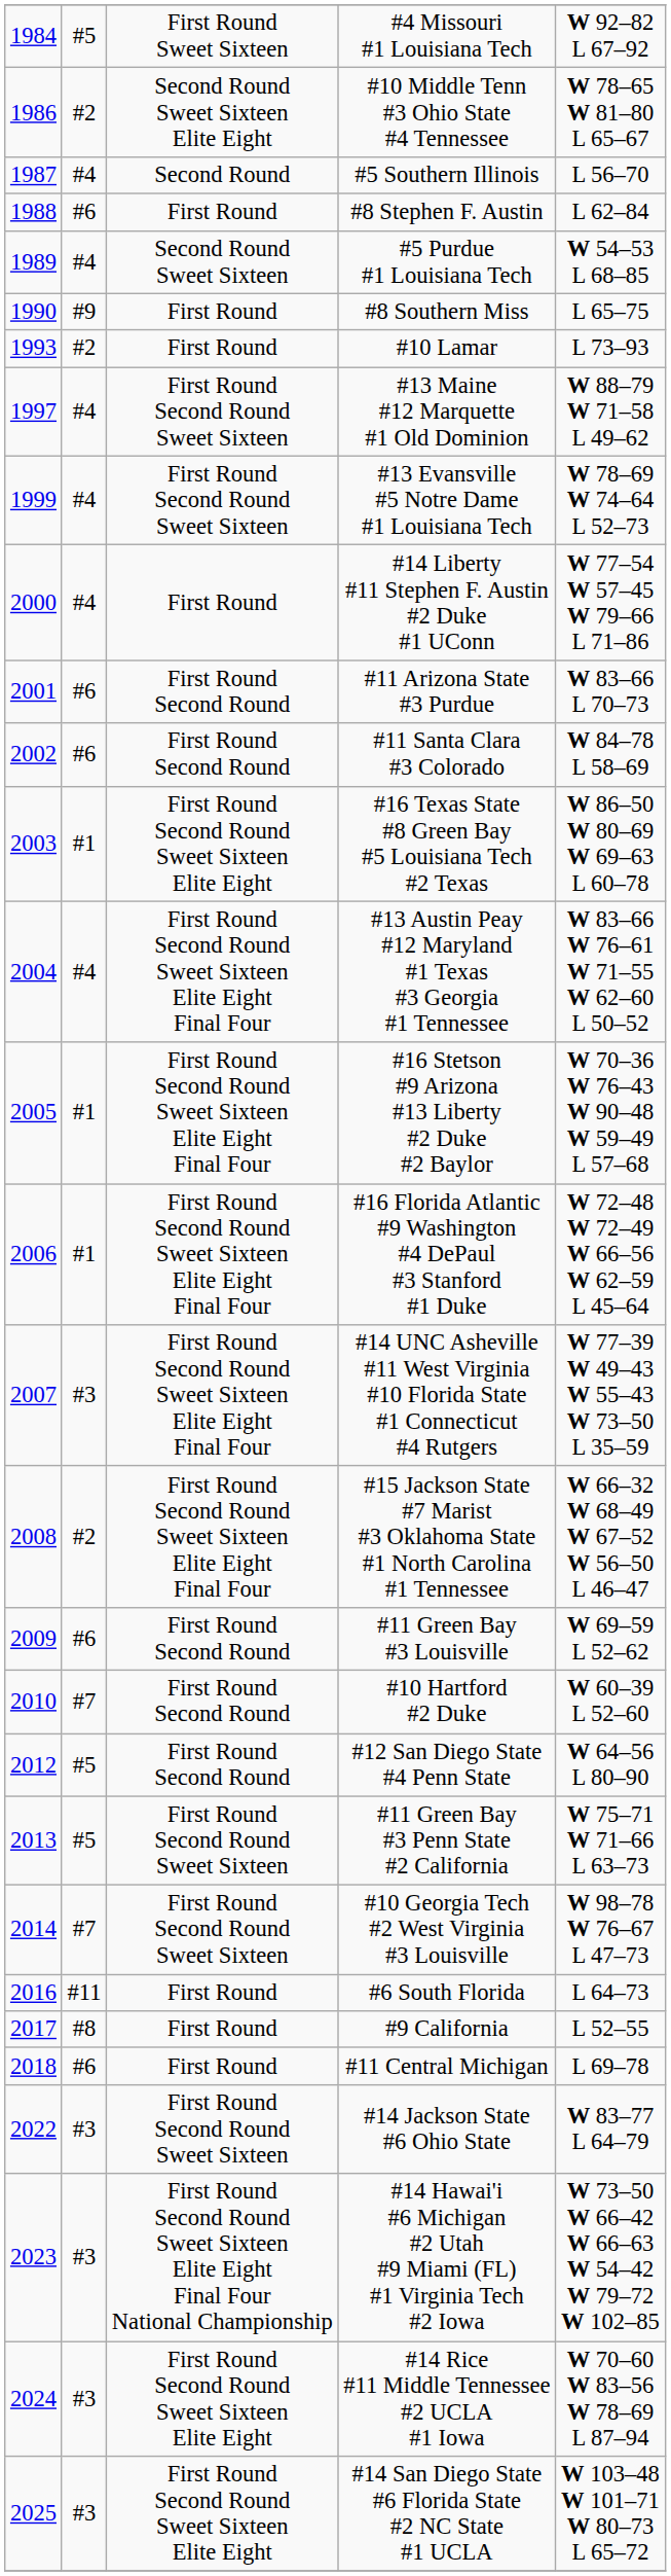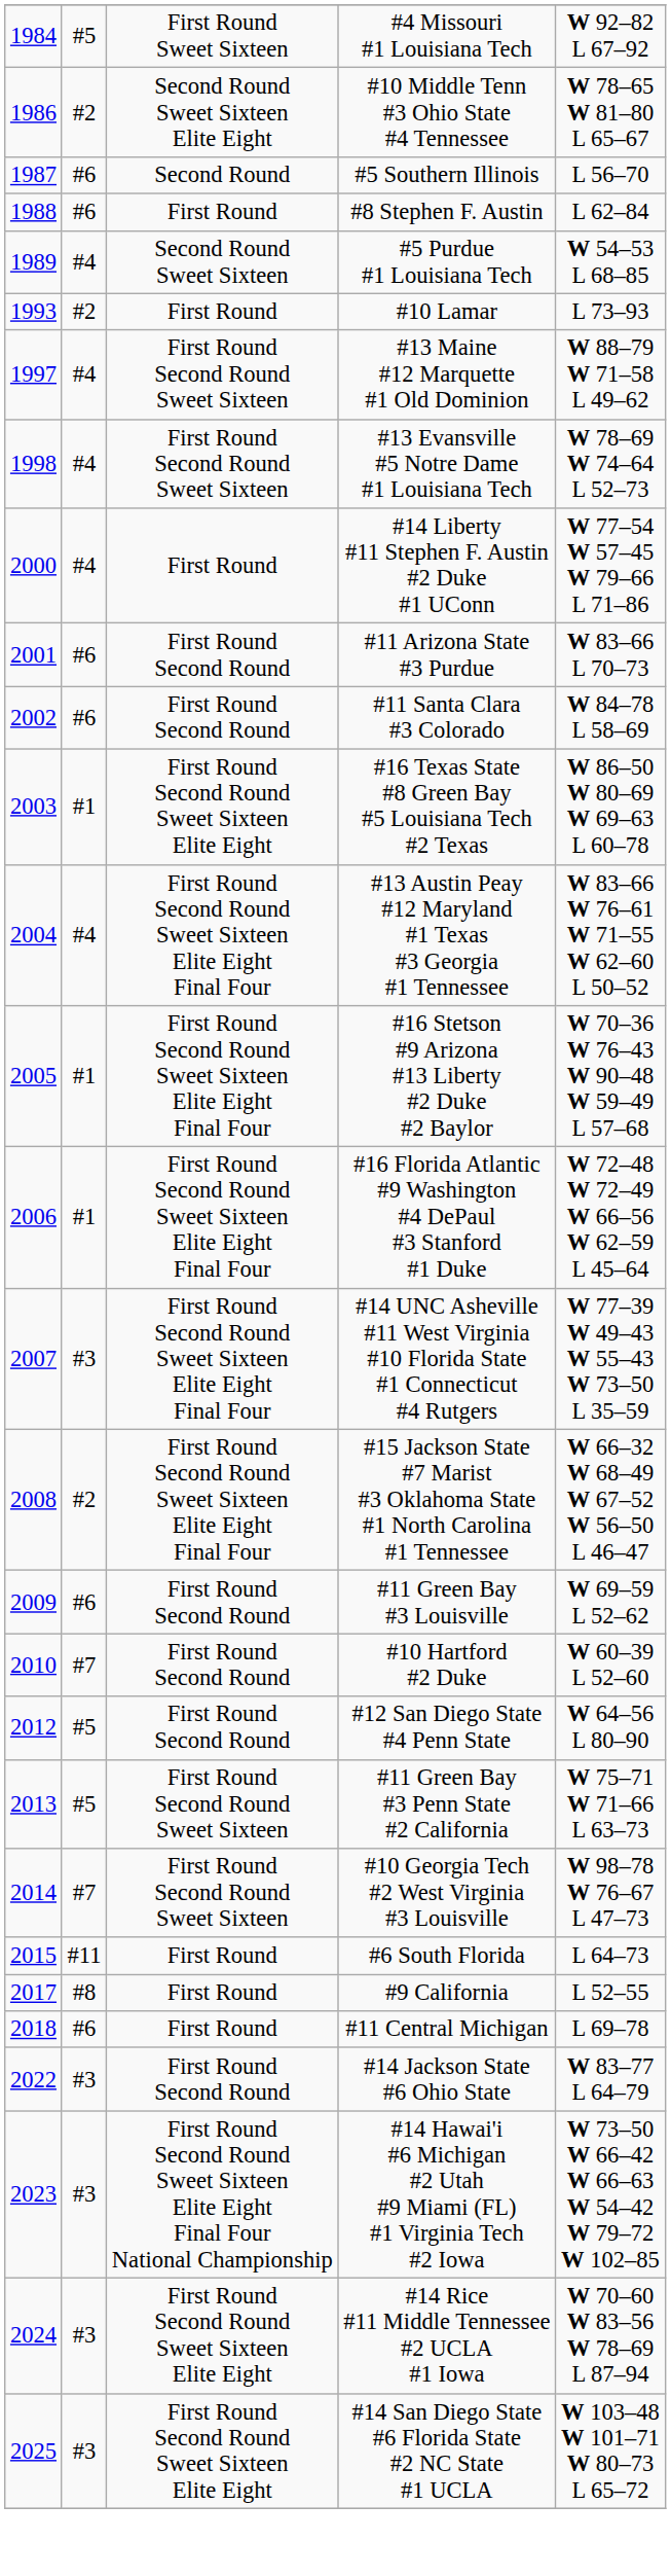 <table class="wikitable" style="text-align:center">
 <tr>
 </tr>
 <tr>
 <td rowspan=1><a href='#'>1984</a></td>
 <td>#5</td>
 <td>First Round<br>Sweet Sixteen</td>
 <td>#4 Missouri<br>#1 Louisiana Tech</td>
 <td><strong>W</strong> 92–82<br>L 67–92</td>
 </tr>
 <tr style="text-align:center;">
 <td rowspan=1><a href='#'>1986</a></td>
 <td>#2</td>
 <td>Second Round<br>Sweet Sixteen<br>Elite Eight</td>
 <td>#10 Middle Tenn<br>#3 Ohio State<br>#4 Tennessee</td>
 <td><strong>W</strong> 78–65<br><strong>W</strong> 81–80<br>L 65–67</td>
 </tr>
 <tr style="text-align:center;">
 <td rowspan=1><a href='#'>1987</a></td>
-<td>#4</td>
+<td>#6</td>
 <td>Second Round</td>
 <td>#5 Southern Illinois</td>
 <td>L 56–70</td>
 </tr>
 <tr style="text-align:center;">
 <td rowspan=1><a href='#'>1988</a></td>
 <td>#6</td>
 <td>First Round</td>
 <td>#8 Stephen F. Austin</td>
 <td>L 62–84</td>
 </tr>
 <tr style="text-align:center;">
 <td rowspan=1><a href='#'>1989</a></td>
 <td>#4</td>
 <td>Second Round<br>Sweet Sixteen</td>
 <td>#5 Purdue<br>#1 Louisiana Tech</td>
 <td><strong>W</strong> 54–53<br>L 68–85</td>
 </tr>
 <tr style="text-align:center;">
-<td rowspan=1><a href='#'>1990</a></td>
-<td>#9</td>
-<td>First Round</td>
-<td>#8 Southern Miss</td>
-<td>L 65–75</td>
-</tr>
-<tr style="text-align:center;">
 <td rowspan=1><a href='#'>1993</a></td>
 <td>#2</td>
 <td>First Round</td>
 <td>#10 Lamar</td>
 <td>L 73–93</td>
 </tr>
 <tr style="text-align:center;">
 <td rowspan=1><a href='#'>1997</a></td>
 <td>#4</td>
 <td>First Round<br>Second Round<br>Sweet Sixteen</td>
 <td>#13 Maine<br>#12 Marquette<br>#1 Old Dominion</td>
 <td><strong>W</strong> 88–79<br><strong>W</strong> 71–58<br>L 49–62</td>
 </tr>
 <tr style="text-align:center;">
-<td rowspan=1><a href='#'>1999</a></td>
+<td rowspan=1><a href='#'>1998</a></td>
 <td>#4</td>
 <td>First Round<br>Second Round<br>Sweet Sixteen</td>
 <td>#13 Evansville<br>#5 Notre Dame<br>#1 Louisiana Tech</td>
 <td><strong>W</strong> 78–69<br><strong>W</strong> 74–64<br>L 52–73</td>
 </tr>
 <tr style="text-align:center;">
 <td rowspan=1><a href='#'>2000</a></td>
 <td>#4</td>
 <td>First Round</td>
 <td>#14 Liberty<br>#11 Stephen F. Austin<br>#2 Duke<br>#1 UConn</td>
 <td><strong>W</strong> 77–54<br><strong>W</strong> 57–45<br><strong>W</strong> 79–66<br>L 71–86</td>
 </tr>
 <tr style="text-align:center;">
 <td rowspan=1><a href='#'>2001</a></td>
 <td>#6</td>
 <td>First Round<br>Second Round</td>
 <td>#11 Arizona State<br>#3 Purdue</td>
 <td><strong>W</strong> 83–66<br>L 70–73</td>
 </tr>
 <tr style="text-align:center;">
 <td rowspan=1><a href='#'>2002</a></td>
 <td>#6</td>
 <td>First Round<br>Second Round</td>
 <td>#11 Santa Clara<br>#3 Colorado</td>
 <td><strong>W</strong> 84–78<br>L 58–69</td>
 </tr>
 <tr style="text-align:center;">
 <td rowspan=1><a href='#'>2003</a></td>
 <td>#1</td>
 <td>First Round<br>Second Round<br>Sweet Sixteen<br>Elite Eight</td>
 <td>#16 Texas State<br>#8 Green Bay<br>#5 Louisiana Tech<br>#2 Texas</td>
 <td><strong>W</strong> 86–50<br><strong>W</strong> 80–69<br><strong>W</strong> 69–63<br>L 60–78</td>
 </tr>
 <tr style="text-align:center;">
 <td rowspan=1><a href='#'>2004</a></td>
 <td>#4</td>
 <td>First Round<br>Second Round<br>Sweet Sixteen<br>Elite Eight<br>Final Four</td>
 <td>#13 Austin Peay<br>#12 Maryland<br>#1 Texas<br>#3 Georgia<br>#1 Tennessee</td>
 <td><strong>W</strong> 83–66<br><strong>W</strong> 76–61<br><strong>W</strong> 71–55<br><strong>W</strong> 62–60<br>L 50–52</td>
 </tr>
 <tr style="text-align:center;">
 <td rowspan=1><a href='#'>2005</a></td>
 <td>#1</td>
 <td>First Round<br>Second Round<br>Sweet Sixteen<br>Elite Eight<br>Final Four</td>
 <td>#16 Stetson<br>#9 Arizona<br>#13 Liberty<br>#2 Duke<br>#2 Baylor</td>
 <td><strong>W</strong> 70–36<br><strong>W</strong> 76–43<br><strong>W</strong> 90–48<br><strong>W</strong> 59–49<br>L 57–68</td>
 </tr>
 <tr style="text-align:center;">
 <td rowspan=1><a href='#'>2006</a></td>
 <td>#1</td>
 <td>First Round<br>Second Round<br>Sweet Sixteen<br>Elite Eight<br>Final Four</td>
 <td>#16 Florida Atlantic<br>#9 Washington<br>#4 DePaul<br>#3 Stanford<br>#1 Duke</td>
 <td><strong>W</strong> 72–48<br><strong>W</strong> 72–49<br><strong>W</strong> 66–56<br><strong>W</strong> 62–59<br>L 45–64</td>
 </tr>
 <tr style="text-align:center;">
 <td rowspan=1><a href='#'>2007</a></td>
 <td>#3</td>
 <td>First Round<br>Second Round<br>Sweet Sixteen<br>Elite Eight<br>Final Four</td>
 <td>#14 UNC Asheville<br>#11 West Virginia<br>#10 Florida State<br>#1 Connecticut<br>#4 Rutgers</td>
 <td><strong>W</strong> 77–39<br><strong>W</strong> 49–43<br><strong>W</strong> 55–43<br><strong>W</strong> 73–50<br>L 35–59</td>
 </tr>
 <tr style="text-align:center;">
 <td rowspan=1><a href='#'>2008</a></td>
 <td>#2</td>
 <td>First Round<br>Second Round<br>Sweet Sixteen<br>Elite Eight<br>Final Four</td>
 <td>#15 Jackson State<br>#7 Marist<br>#3 Oklahoma State<br>#1 North Carolina<br>#1 Tennessee</td>
 <td><strong>W</strong> 66–32<br><strong>W</strong> 68–49<br><strong>W</strong> 67–52<br><strong>W</strong> 56–50<br>L 46–47</td>
 </tr>
 <tr style="text-align:center;">
 <td rowspan=1><a href='#'>2009</a></td>
 <td>#6</td>
 <td>First Round<br>Second Round</td>
 <td>#11 Green Bay<br>#3 Louisville</td>
 <td><strong>W</strong> 69–59<br>L 52–62</td>
 </tr>
 <tr style="text-align:center;">
 <td rowspan=1><a href='#'>2010</a></td>
 <td>#7</td>
 <td>First Round<br>Second Round</td>
 <td>#10 Hartford<br>#2 Duke</td>
 <td><strong>W</strong> 60–39<br>L 52–60</td>
 </tr>
 <tr style="text-align:center;">
 <td rowspan=1><a href='#'>2012</a></td>
 <td>#5</td>
 <td>First Round<br>Second Round</td>
 <td>#12 San Diego State<br>#4 Penn State</td>
 <td><strong>W</strong> 64–56<br>L 80–90</td>
 </tr>
 <tr style="text-align:center;">
 <td rowspan=1><a href='#'>2013</a></td>
 <td>#5</td>
 <td>First Round<br>Second Round<br>Sweet Sixteen</td>
 <td>#11 Green Bay<br>#3 Penn State<br>#2 California</td>
 <td><strong>W</strong> 75–71<br><strong>W</strong> 71–66<br>L 63–73</td>
 </tr>
 <tr style="text-align:center;">
 <td rowspan=1><a href='#'>2014</a></td>
 <td>#7</td>
 <td>First Round<br>Second Round<br>Sweet Sixteen</td>
 <td>#10 Georgia Tech<br>#2 West Virginia<br>#3 Louisville</td>
 <td><strong>W</strong> 98–78<br><strong>W</strong> 76–67<br>L 47–73</td>
 </tr>
 <tr style="text-align:center;">
-<td rowspan=1><a href='#'>2016</a></td>
+<td rowspan=1><a href='#'>2015</a></td>
 <td>#11</td>
 <td>First Round</td>
 <td>#6 South Florida</td>
 <td>L 64–73</td>
 </tr>
 <tr style="text-align:center;">
 <td rowspan=1><a href='#'>2017</a></td>
 <td>#8</td>
 <td>First Round</td>
 <td>#9 California</td>
 <td>L 52–55</td>
 </tr>
 <tr style="text-align:center;">
 <td rowspan=1><a href='#'>2018</a></td>
 <td>#6</td>
 <td>First Round</td>
 <td>#11 Central Michigan</td>
 <td>L 69–78</td>
 </tr>
 <tr style="text-align:center;">
 <td rowspan=1><a href='#'>2022</a></td>
 <td>#3</td>
-<td>First Round<br>Second Round<br>Sweet Sixteen</td>
+<td>First Round<br>Second Round</td>
 <td>#14 Jackson State<br>#6 Ohio State</td>
 <td><strong>W</strong> 83–77<br>L 64–79</td>
 </tr>
 <tr style="text-align:center;">
 <td rowspan=1><a href='#'>2023</a></td>
 <td>#3</td>
 <td>First Round<br>Second Round<br>Sweet Sixteen<br>Elite Eight<br>Final Four<br>National Championship</td>
 <td>#14 Hawai'i<br>#6 Michigan<br>#2 Utah<br>#9 Miami (FL)<br>#1 Virginia Tech<br>#2 Iowa</td>
 <td><strong>W</strong> 73–50<br><strong>W</strong> 66–42<br><strong>W</strong> 66–63<br><strong>W</strong> 54–42<br><strong>W</strong> 79–72<br><strong>W</strong> 102–85</td>
 </tr>
 <tr style="text-align:center;">
 <td rowspan=1><a href='#'>2024</a></td>
 <td>#3</td>
 <td>First Round<br>Second Round<br>Sweet Sixteen<br>Elite Eight</td>
 <td>#14 Rice<br>#11 Middle Tennessee<br>#2 UCLA<br>#1 Iowa</td>
 <td><strong>W</strong> 70–60<br><strong>W</strong> 83–56<br><strong>W</strong> 78–69<br>L 87–94</td>
 </tr>
 <tr style="text-align:center;">
 <td rowspan=1><a href='#'>2025</a></td>
 <td>#3</td>
 <td>First Round<br>Second Round<br>Sweet Sixteen<br>Elite Eight</td>
 <td>#14 San Diego State<br>#6 Florida State<br>#2 NC State<br>#1 UCLA</td>
 <td><strong>W</strong> 103–48<br><strong>W</strong> 101–71<br><strong>W</strong> 80–73<br>L 65–72</td>
 </tr>
 <tr style="text-align:center;">
 </tr>
 </table>
